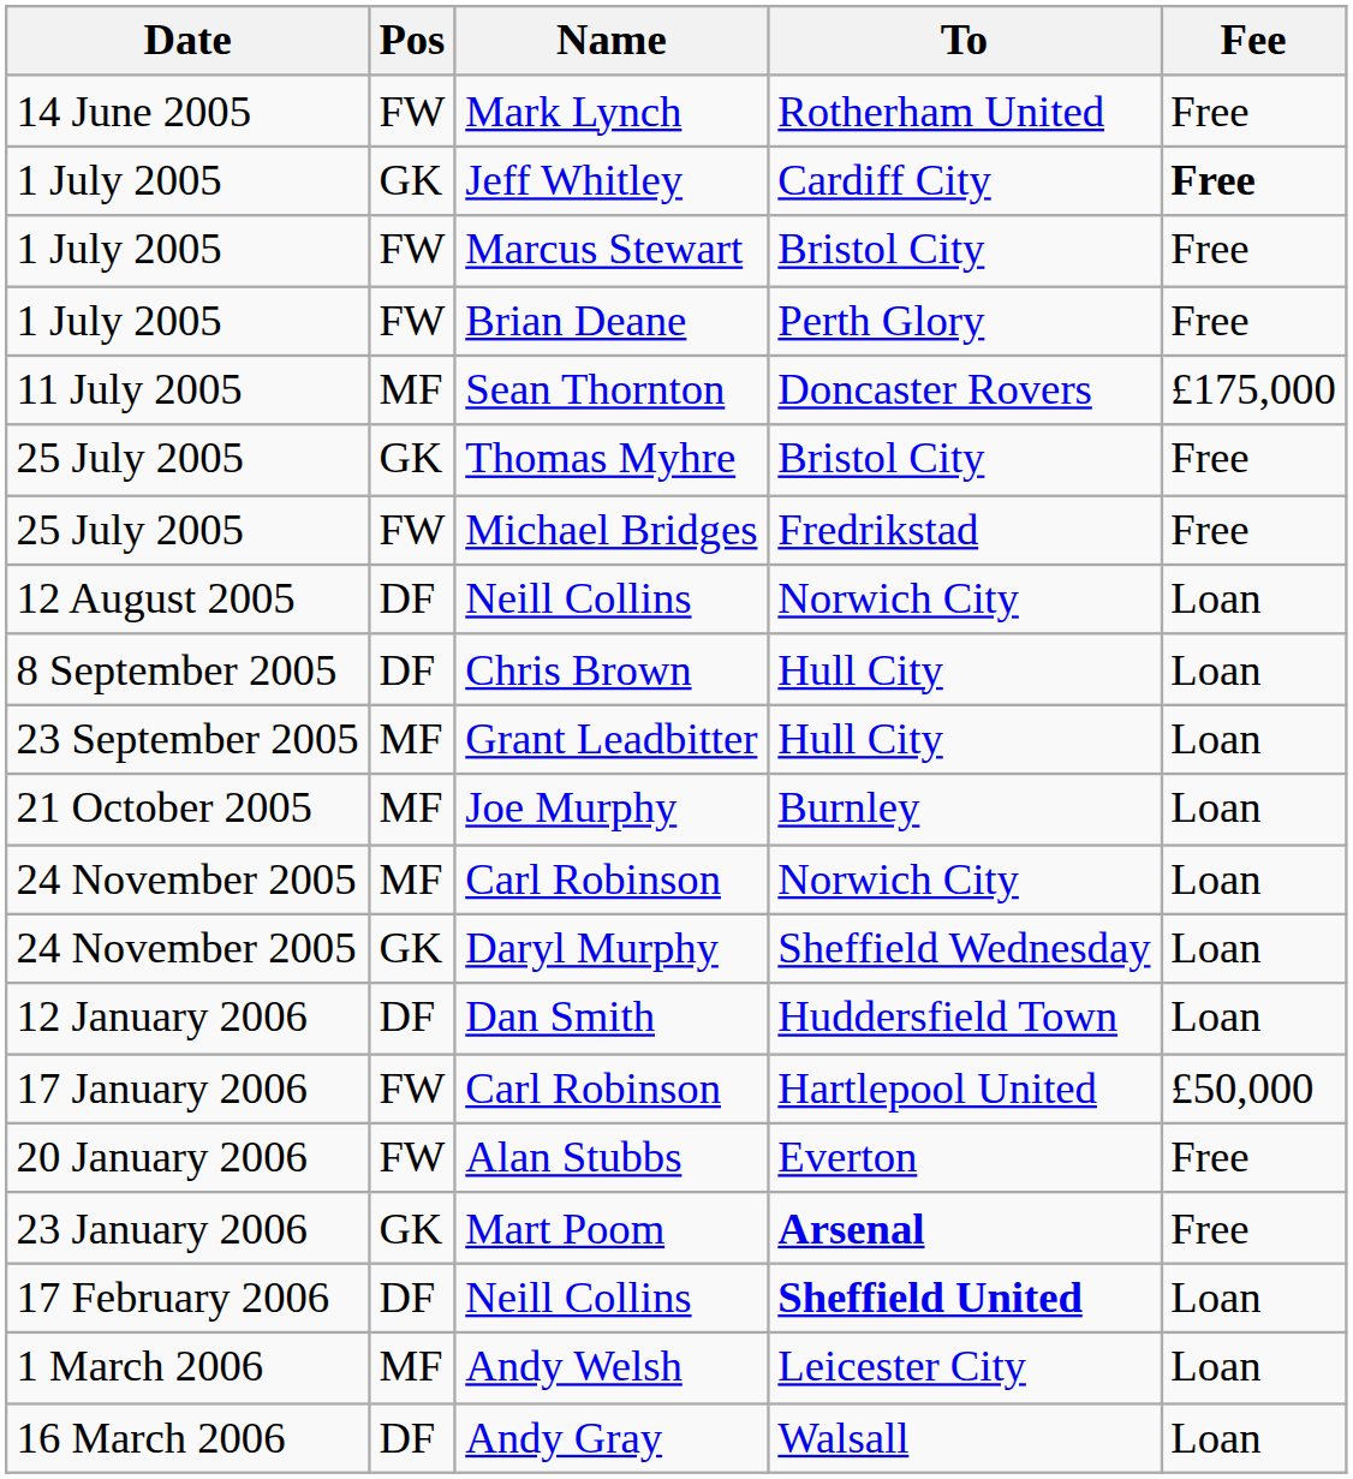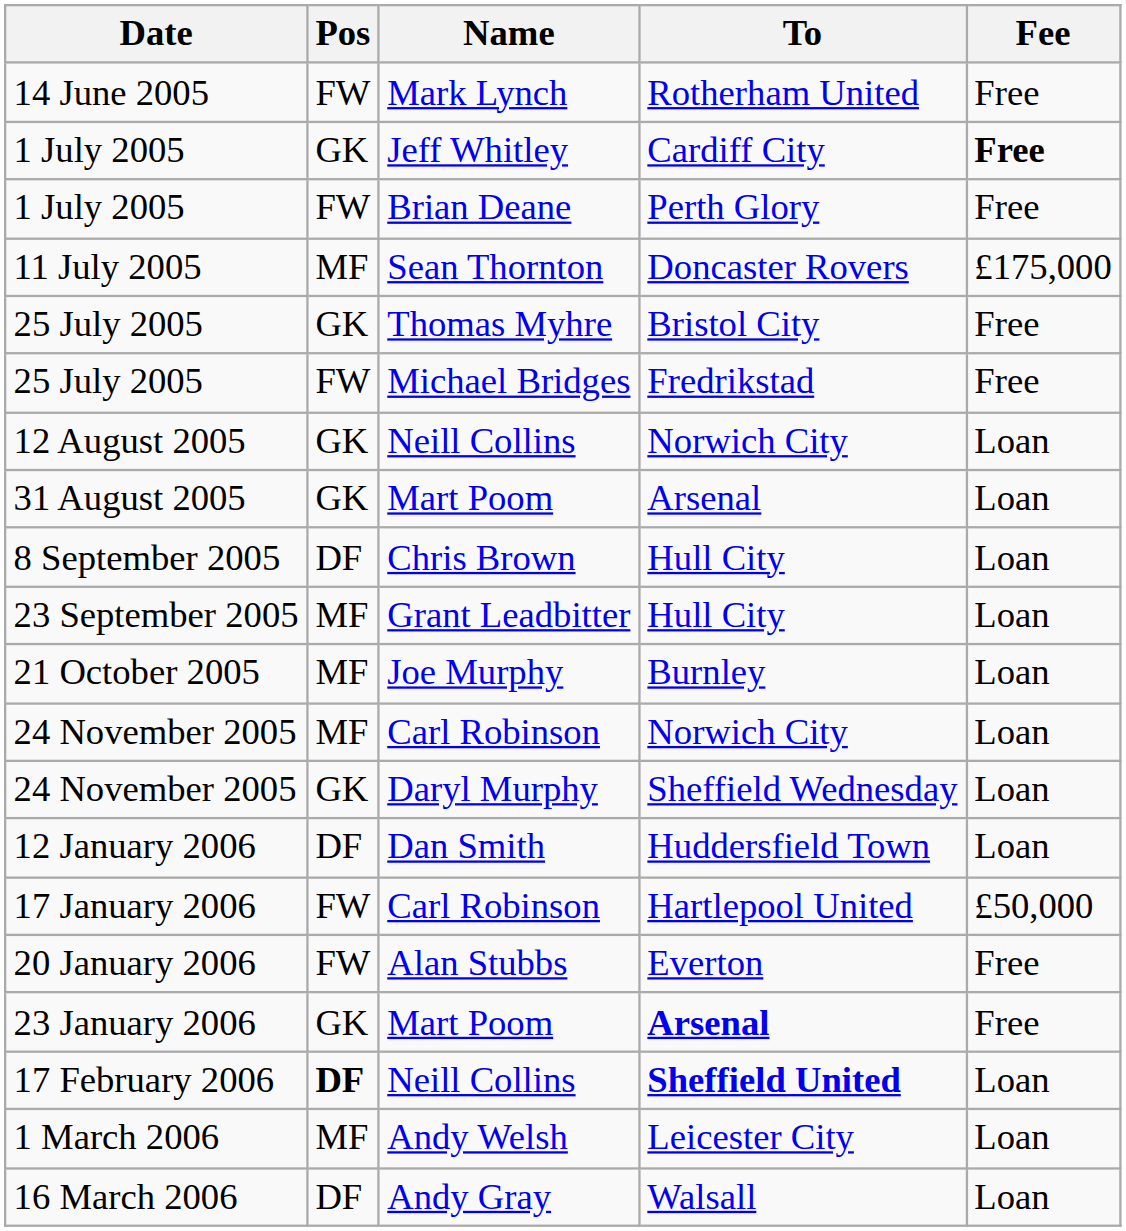 <table class="wikitable">
 <tr>
 <th>Date</th>
 <th>Pos</th>
 <th>Name</th>
 <th>To</th>
 <th>Fee</th>
 </tr>
 <tr>
 <td>14 June 2005</td>
 <td>FW</td>
 <td> <a href='#'>Mark Lynch</a></td>
 <td> <a href='#'>Rotherham United</a></td>
 <td>Free</td>
 </tr>
 <tr>
 <td>1 July 2005</td>
 <td>GK</td>
 <td> <a href='#'>Jeff Whitley</a></td>
 <td> <a href='#'>Cardiff City</a></td>
 <td><strong>Free</strong></td>
-</tr>
-<tr>
-<td>1 July 2005</td>
-<td>FW</td>
-<td> <a href='#'>Marcus Stewart</a></td>
-<td> <a href='#'>Bristol City</a></td>
-<td>Free</td>
 </tr>
 <tr>
 <td>1 July 2005</td>
 <td>FW</td>
 <td> <a href='#'>Brian Deane</a></td>
 <td> <a href='#'>Perth Glory</a></td>
 <td>Free</td>
 </tr>
 <tr>
 <td>11 July 2005</td>
 <td>MF</td>
 <td> <a href='#'>Sean Thornton</a></td>
 <td> <a href='#'>Doncaster Rovers</a></td>
 <td>£175,000</td>
 </tr>
 <tr>
 <td>25 July 2005</td>
 <td>GK</td>
 <td> <a href='#'>Thomas Myhre</a></td>
 <td> <a href='#'>Bristol City</a></td>
 <td>Free</td>
 </tr>
 <tr>
 <td>25 July 2005</td>
 <td>FW</td>
 <td> <a href='#'>Michael Bridges</a></td>
 <td> <a href='#'>Fredrikstad</a></td>
 <td>Free</td>
 </tr>
 <tr>
 <td>12 August 2005</td>
-<td>DF</td>
+<td>GK</td>
 <td> <a href='#'>Neill Collins</a></td>
 <td> <a href='#'>Norwich City</a></td>
+<td>Loan</td>
+</tr>
+<tr>
+<td>31 August 2005</td>
+<td>GK</td>
+<td> <a href='#'>Mart Poom</a></td>
+<td> <a href='#'>Arsenal</a></td>
 <td>Loan</td>
 </tr>
 <tr>
 <td>8 September 2005</td>
 <td>DF</td>
 <td> <a href='#'>Chris Brown</a></td>
 <td> <a href='#'>Hull City</a></td>
 <td>Loan</td>
 </tr>
 <tr>
 <td>23 September 2005</td>
 <td>MF</td>
 <td> <a href='#'>Grant Leadbitter</a></td>
 <td> <a href='#'>Hull City</a></td>
 <td>Loan</td>
 </tr>
 <tr>
 <td>21 October 2005</td>
 <td>MF</td>
 <td> <a href='#'>Joe Murphy</a></td>
 <td> <a href='#'>Burnley</a></td>
 <td>Loan</td>
 </tr>
 <tr>
 <td>24 November 2005</td>
 <td>MF</td>
 <td> <a href='#'>Carl Robinson</a></td>
 <td> <a href='#'>Norwich City</a></td>
 <td>Loan</td>
 </tr>
 <tr>
 <td>24 November 2005</td>
 <td>GK</td>
 <td> <a href='#'>Daryl Murphy</a></td>
 <td> <a href='#'>Sheffield Wednesday</a></td>
 <td>Loan</td>
 </tr>
 <tr>
 <td>12 January 2006</td>
 <td>DF</td>
 <td> <a href='#'>Dan Smith</a></td>
 <td> <a href='#'>Huddersfield Town</a></td>
 <td>Loan</td>
 </tr>
 <tr>
 <td>17 January 2006</td>
 <td>FW</td>
 <td> <a href='#'>Carl Robinson</a></td>
 <td> <a href='#'>Hartlepool United</a></td>
 <td>£50,000</td>
 </tr>
 <tr>
 <td>20 January 2006</td>
 <td>FW</td>
 <td> <a href='#'>Alan Stubbs</a></td>
 <td> <a href='#'>Everton</a></td>
 <td>Free</td>
 </tr>
 <tr>
 <td>23 January 2006</td>
 <td>GK</td>
 <td> <a href='#'>Mart Poom</a></td>
 <td><strong> <a href='#'>Arsenal</a></strong></td>
 <td>Free</td>
 </tr>
 <tr>
 <td>17 February 2006</td>
-<td>DF</td>
+<td><strong>DF</strong></td>
 <td> <a href='#'>Neill Collins</a></td>
 <td><strong> <a href='#'>Sheffield United</a></strong></td>
 <td>Loan</td>
 </tr>
 <tr>
 <td>1 March 2006</td>
 <td>MF</td>
 <td> <a href='#'>Andy Welsh</a></td>
 <td> <a href='#'>Leicester City</a></td>
 <td>Loan</td>
 </tr>
 <tr>
 <td>16 March 2006</td>
 <td>DF</td>
 <td> <a href='#'>Andy Gray</a></td>
 <td> <a href='#'>Walsall</a></td>
 <td>Loan</td>
 </tr>
 </table>
